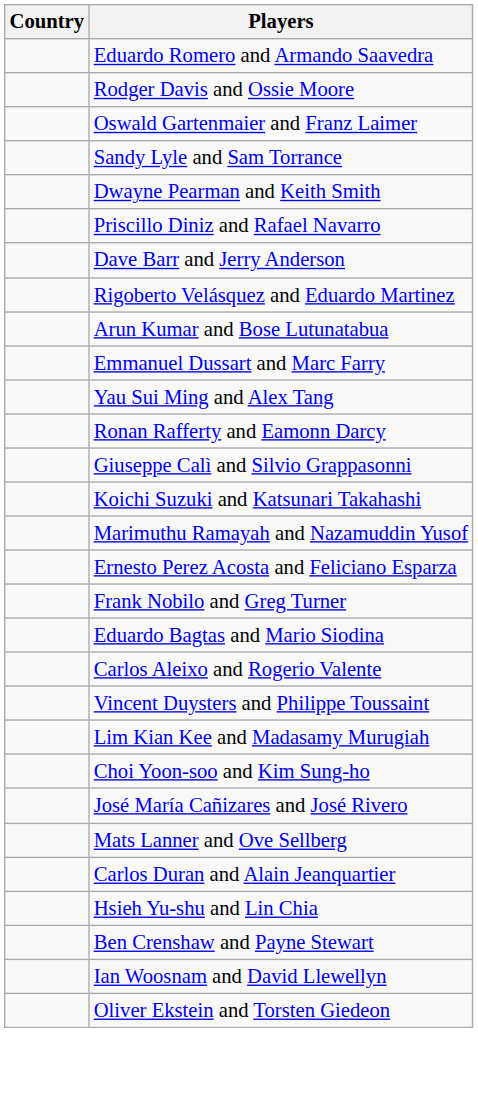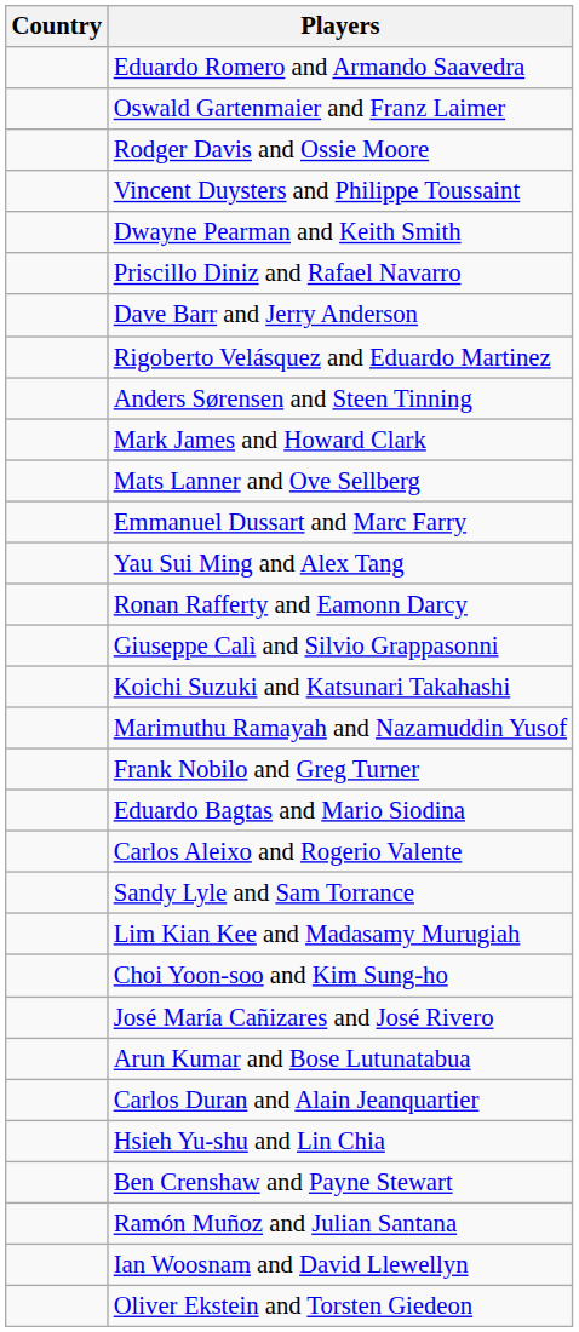 <table class="wikitable" style="font-size:95%;">
 <tr>
 <th>Country</th>
 <th>Players</th>
 </tr>
 <tr>
 <td></td>
 <td><a href='#'>Eduardo Romero</a> and <a href='#'>Armando Saavedra</a></td>
 </tr>
 <tr>
 <td></td>
+<td><a href='#'>Oswald Gartenmaier</a> and <a href='#'>Franz Laimer</a></td>
+</tr>
+<tr>
+<td></td>
 <td><a href='#'>Rodger Davis</a> and <a href='#'>Ossie Moore</a></td>
 </tr>
 <tr>
 <td></td>
-<td><a href='#'>Oswald Gartenmaier</a> and <a href='#'>Franz Laimer</a></td>
-</tr>
-<tr>
-<td></td>
-<td><a href='#'>Sandy Lyle</a> and <a href='#'>Sam Torrance</a></td>
+<td><a href='#'>Vincent Duysters</a> and <a href='#'>Philippe Toussaint</a></td>
 </tr>
 <tr>
 <td></td>
 <td><a href='#'>Dwayne Pearman</a> and <a href='#'>Keith Smith</a></td>
 </tr>
 <tr>
 <td></td>
 <td><a href='#'>Priscillo Diniz</a> and <a href='#'>Rafael Navarro</a></td>
 </tr>
 <tr>
 <td></td>
 <td><a href='#'>Dave Barr</a> and <a href='#'>Jerry Anderson</a></td>
 </tr>
 <tr>
 <td></td>
 <td><a href='#'>Rigoberto Velásquez</a> and <a href='#'>Eduardo Martinez</a></td>
 </tr>
 <tr>
 <td></td>
-<td><a href='#'>Arun Kumar</a> and <a href='#'>Bose Lutunatabua</a></td>
+<td><a href='#'>Anders Sørensen</a> and <a href='#'>Steen Tinning</a></td>
+</tr>
+<tr>
+<td></td>
+<td><a href='#'>Mark James</a> and <a href='#'>Howard Clark</a></td>
+</tr>
+<tr>
+<td></td>
+<td><a href='#'>Mats Lanner</a> and <a href='#'>Ove Sellberg</a></td>
 </tr>
 <tr>
 <td></td>
 <td><a href='#'>Emmanuel Dussart</a> and <a href='#'>Marc Farry</a></td>
 </tr>
 <tr>
 <td></td>
 <td><a href='#'>Yau Sui Ming</a> and <a href='#'>Alex Tang</a></td>
 </tr>
 <tr>
 <td></td>
 <td><a href='#'>Ronan Rafferty</a> and <a href='#'>Eamonn Darcy</a></td>
 </tr>
 <tr>
 <td></td>
 <td><a href='#'>Giuseppe Calì</a> and <a href='#'>Silvio Grappasonni</a></td>
 </tr>
 <tr>
 <td></td>
 <td><a href='#'>Koichi Suzuki</a> and <a href='#'>Katsunari Takahashi</a></td>
 </tr>
 <tr>
 <td></td>
 <td><a href='#'>Marimuthu Ramayah</a> and <a href='#'>Nazamuddin Yusof</a></td>
 </tr>
 <tr>
 <td></td>
-<td><a href='#'>Ernesto Perez Acosta</a> and <a href='#'>Feliciano Esparza</a></td>
-</tr>
-<tr>
-<td></td>
 <td><a href='#'>Frank Nobilo</a> and <a href='#'>Greg Turner</a></td>
 </tr>
 <tr>
 <td></td>
 <td><a href='#'>Eduardo Bagtas</a> and <a href='#'>Mario Siodina</a></td>
 </tr>
 <tr>
 <td></td>
 <td><a href='#'>Carlos Aleixo</a> and <a href='#'>Rogerio Valente</a></td>
 </tr>
 <tr>
 <td></td>
-<td><a href='#'>Vincent Duysters</a> and <a href='#'>Philippe Toussaint</a></td>
+<td><a href='#'>Sandy Lyle</a> and <a href='#'>Sam Torrance</a></td>
 </tr>
 <tr>
 <td></td>
 <td><a href='#'>Lim Kian Kee</a> and <a href='#'>Madasamy Murugiah</a></td>
 </tr>
 <tr>
 <td></td>
 <td><a href='#'>Choi Yoon-soo</a> and <a href='#'>Kim Sung-ho</a></td>
 </tr>
 <tr>
 <td></td>
 <td><a href='#'>José María Cañizares</a> and <a href='#'>José Rivero</a></td>
 </tr>
 <tr>
 <td></td>
-<td><a href='#'>Mats Lanner</a> and <a href='#'>Ove Sellberg</a></td>
+<td><a href='#'>Arun Kumar</a> and <a href='#'>Bose Lutunatabua</a></td>
 </tr>
 <tr>
 <td></td>
 <td><a href='#'>Carlos Duran</a> and <a href='#'>Alain Jeanquartier</a></td>
 </tr>
 <tr>
 <td></td>
 <td><a href='#'>Hsieh Yu-shu</a> and <a href='#'>Lin Chia</a></td>
 </tr>
 <tr>
 <td></td>
 <td><a href='#'>Ben Crenshaw</a> and <a href='#'>Payne Stewart</a></td>
 </tr>
 <tr>
 <td></td>
+<td><a href='#'>Ramón Muñoz</a> and <a href='#'>Julian Santana</a></td>
+</tr>
+<tr>
+<td></td>
 <td><a href='#'>Ian Woosnam</a> and <a href='#'>David Llewellyn</a></td>
 </tr>
 <tr>
 <td></td>
 <td><a href='#'>Oliver Ekstein</a> and <a href='#'>Torsten Giedeon</a></td>
 </tr>
 </table>
